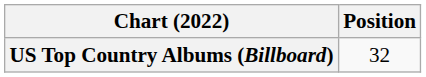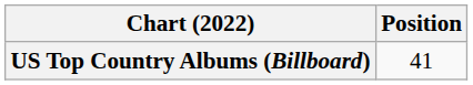 <table class="wikitable plainrowheaders" style="text-align:center">
 <tr>
 <th scope="col">Chart (2022)</th>
 <th scope="col">Position</th>
 </tr>
 <tr>
 <th scope="row">US Top Country Albums (<em>Billboard</em>)</th>
-<td>32</td>
+<td>41</td>
 </tr>
 </table>
